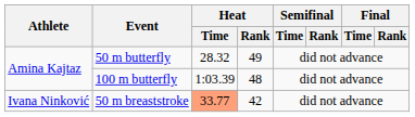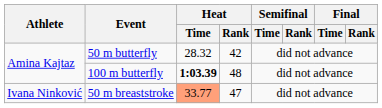 <table class=wikitable style="font-size:90%">
 <tr>
 <th rowspan="2">Athlete</th>
 <th rowspan="2">Event</th>
 <th colspan="2">Heat</th>
 <th colspan="2">Semifinal</th>
 <th colspan="2">Final</th>
 </tr>
 <tr style="font-size:95%">
 <th>Time</th>
 <th>Rank</th>
 <th>Time</th>
 <th>Rank</th>
 <th>Time</th>
 <th>Rank</th>
 </tr>
 <tr align=center>
 <td align=left rowspan=2><a href='#'>Amina Kajtaz</a></td>
 <td align=left><a href='#'>50 m butterfly</a></td>
 <td>28.32</td>
-<td>49</td>
+<td>42</td>
 <td colspan=4>did not advance</td>
 </tr>
 <tr align=center>
 <td align=left><a href='#'>100 m butterfly</a></td>
-<td>1:03.39</td>
+<td><strong>1:03.39</strong></td>
 <td>48</td>
 <td colspan=4>did not advance</td>
 </tr>
 <tr align=center>
 <td align=left><a href='#'>Ivana Ninković</a></td>
 <td align=left><a href='#'>50 m breaststroke</a></td>
 <td style="background: lightsalmon;">33.77</td>
-<td>42</td>
+<td>47</td>
 <td colspan=4>did not advance</td>
 </tr>
 </table>
